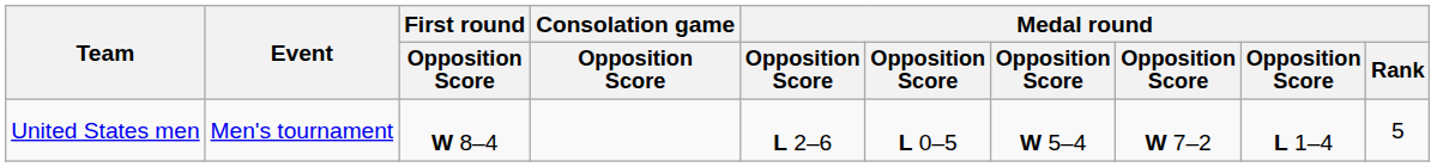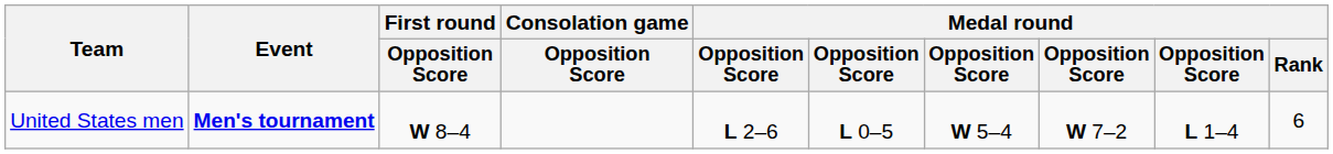 <table class=wikitable style=font-size:90%;text-align:center>
 <tr>
 <th rowspan=2>Team</th>
 <th rowspan=2>Event</th>
 <th>First round</th>
 <th>Consolation game</th>
 <th colspan=6>Medal round</th>
 </tr>
 <tr style=font-size:95%>
 <th>Opposition<br>Score</th>
 <th>Opposition<br>Score</th>
 <th>Opposition<br>Score</th>
 <th>Opposition<br>Score</th>
 <th>Opposition<br>Score</th>
 <th>Opposition<br>Score</th>
 <th>Opposition<br>Score</th>
 <th>Rank</th>
 </tr>
 <tr>
 <td align=left><a href='#'>United States men</a></td>
-<td align=left><a href='#'>Men's tournament</a></td>
+<td align=left><strong><a href='#'>Men's tournament</a></strong></td>
 <td><br><strong>W</strong> 8–4</td>
 <td></td>
 <td><br><strong>L</strong> 2–6</td>
 <td><br><strong>L</strong> 0–5</td>
 <td><br><strong>W</strong> 5–4</td>
 <td><br><strong>W</strong> 7–2</td>
 <td><br><strong>L</strong> 1–4</td>
-<td>5</td>
+<td>6</td>
 </tr>
 </table>
